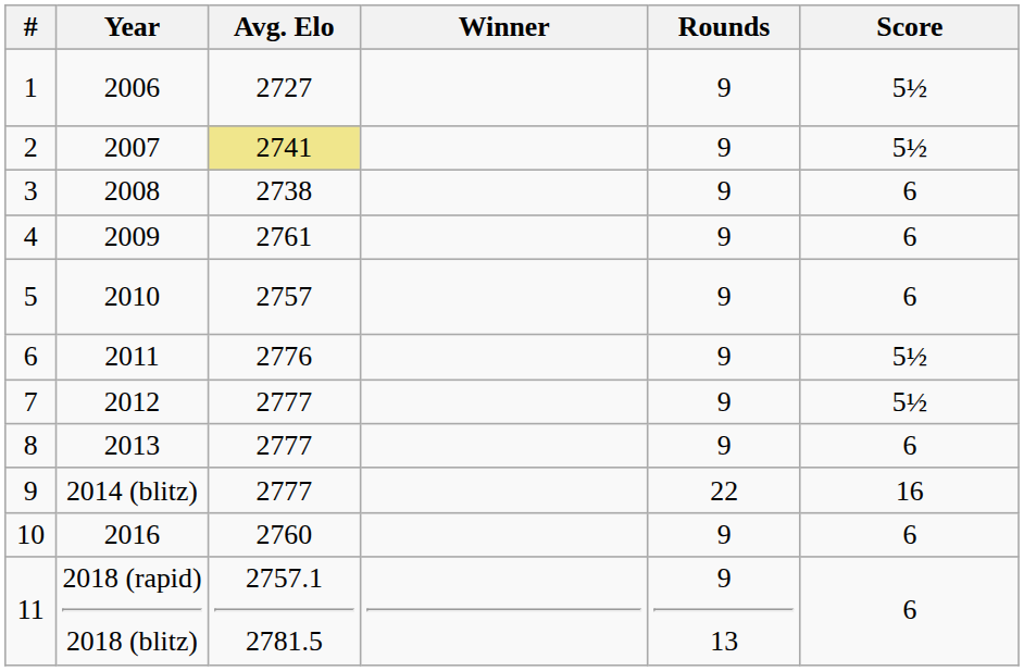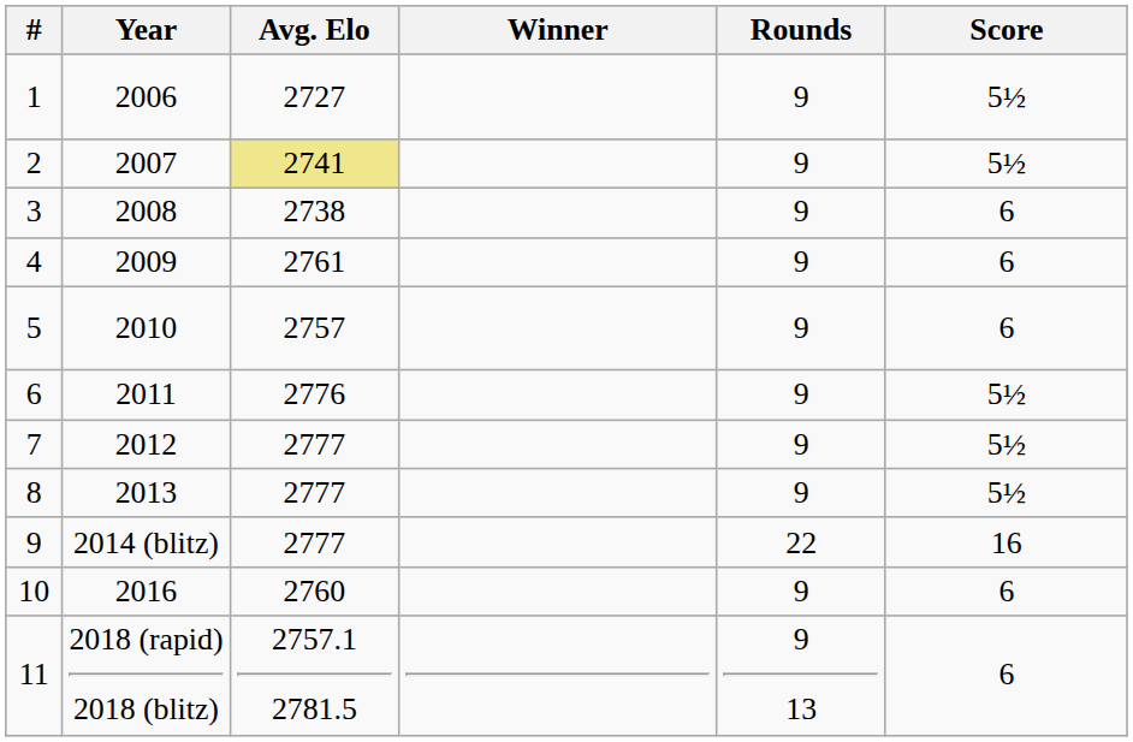 <table class="wikitable" style="text-align:center; margin-left: 4em;">
 <tr>
 <th width="5%">#</th>
 <th width="15%">Year</th>
 <th width="15%">Avg. Elo</th>
 <th>Winner</th>
 <th width="15%">Rounds</th>
 <th>Score</th>
 </tr>
 <tr>
 <td>1</td>
 <td>2006</td>
 <td>2727</td>
 <td align=left> <br>  <br> </td>
 <td>9</td>
 <td>5½</td>
 </tr>
 <tr>
 <td>2</td>
 <td>2007</td>
 <td style="background: khaki;">2741</td>
 <td align=left></td>
 <td>9</td>
 <td>5½</td>
 </tr>
 <tr>
 <td>3</td>
 <td>2008</td>
 <td>2738</td>
 <td align=left></td>
 <td>9</td>
 <td>6</td>
 </tr>
 <tr>
 <td>4</td>
 <td>2009</td>
 <td>2761</td>
 <td align=left></td>
 <td>9</td>
 <td>6</td>
 </tr>
 <tr>
 <td>5</td>
 <td>2010</td>
 <td>2757</td>
 <td align=left> <br>  <br> </td>
 <td>9</td>
 <td>6</td>
 </tr>
 <tr>
 <td>6</td>
 <td>2011</td>
 <td>2776</td>
 <td align=left> <br> </td>
 <td>9</td>
 <td>5½</td>
 </tr>
 <tr>
 <td>7</td>
 <td>2012</td>
 <td>2777</td>
 <td align=left></td>
 <td>9</td>
 <td>5½</td>
 </tr>
 <tr>
 <td>8</td>
 <td>2013</td>
 <td>2777</td>
 <td align=left></td>
 <td>9</td>
-<td>6</td>
+<td>5½</td>
 </tr>
 <tr>
 <td>9</td>
 <td>2014 (blitz)</td>
 <td>2777</td>
 <td align=left></td>
 <td>22</td>
 <td>16</td>
 </tr>
 <tr>
 <td>10</td>
 <td>2016</td>
 <td>2760</td>
 <td align=left></td>
 <td>9</td>
 <td>6</td>
 </tr>
 <tr>
 <td>11</td>
 <td>2018 (rapid)<hr>2018 (blitz)</td>
 <td>2757.1<hr>2781.5</td>
 <td align=left> <hr> </td>
 <td>9<hr>13</td>
 <td>6</td>
 </tr>
 </table>
